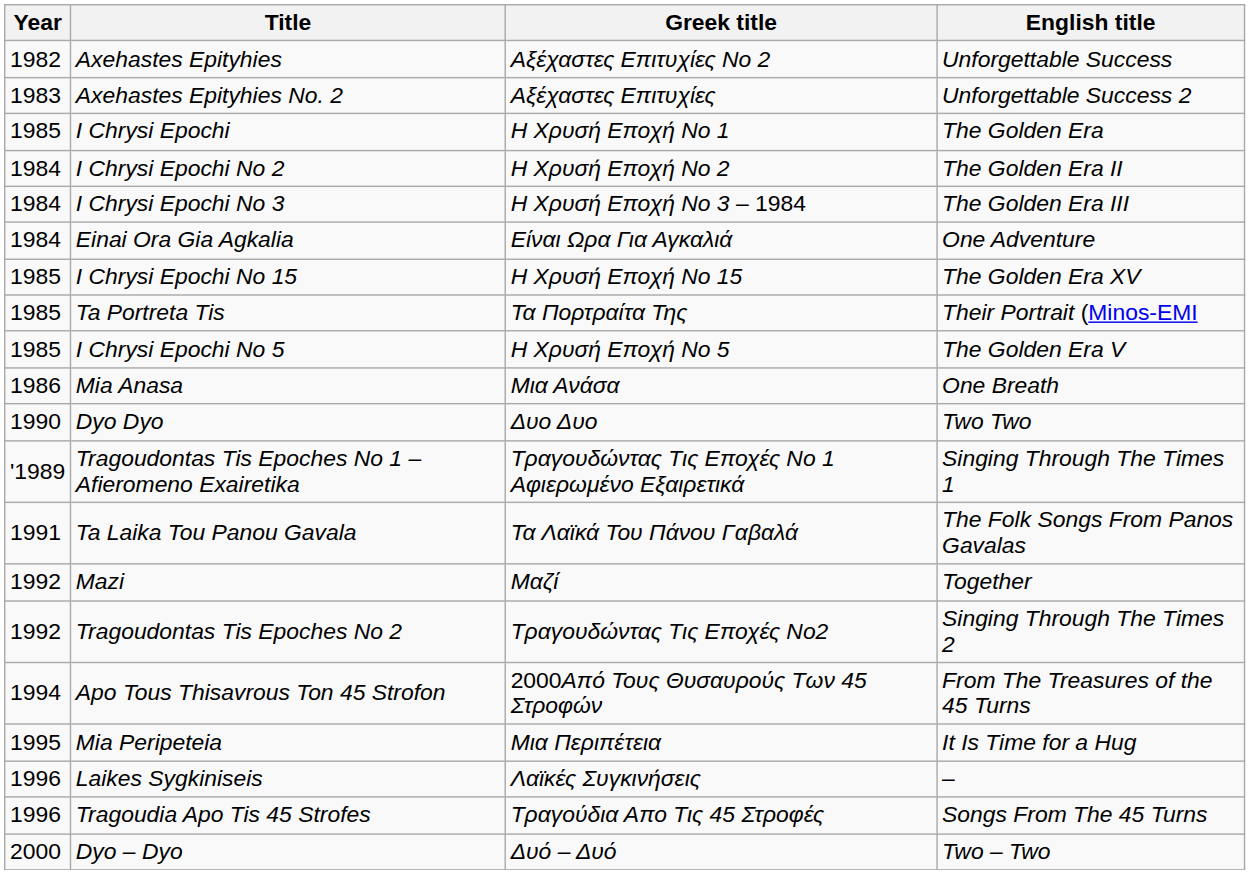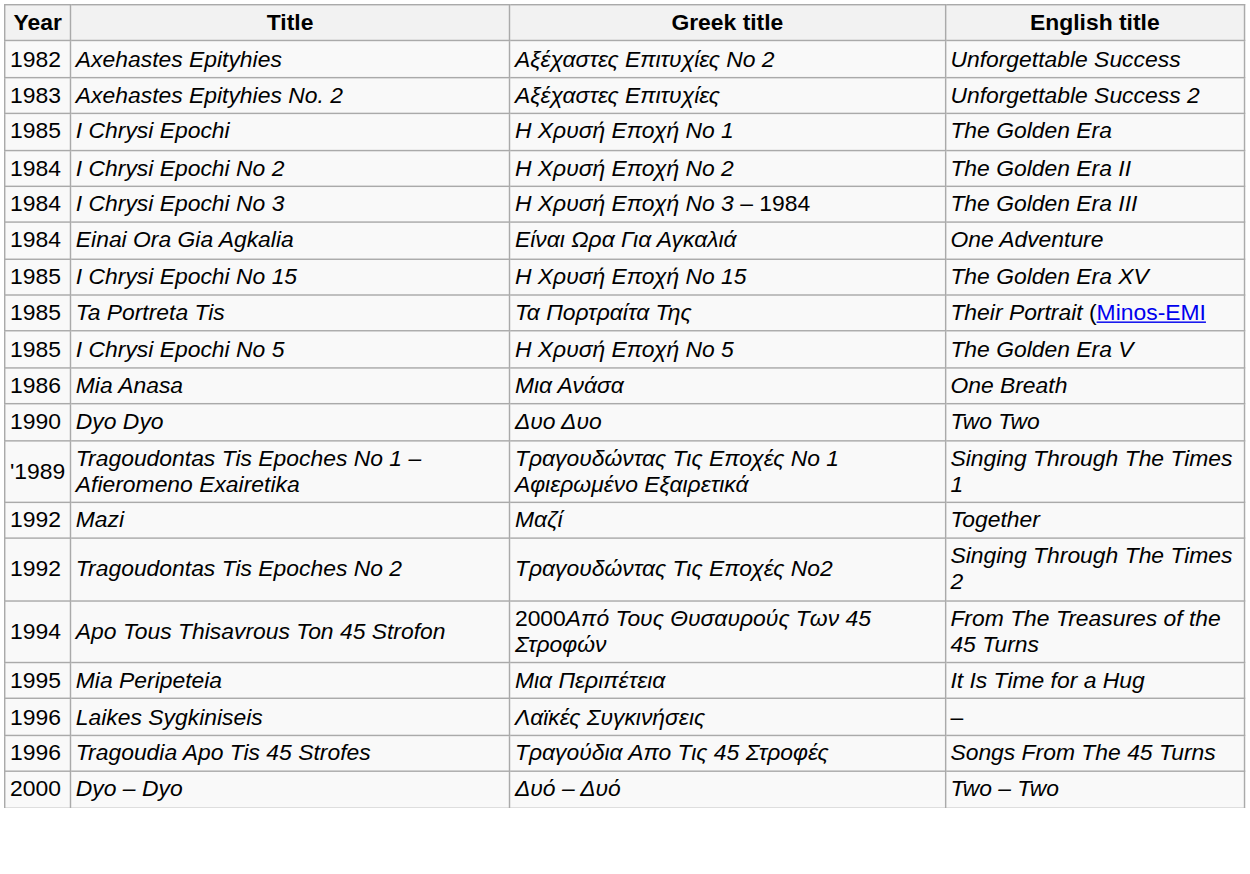 <table class="wikitable">
 <tr>
 <th>Year</th>
 <th>Title</th>
 <th>Greek title</th>
 <th>English title</th>
 </tr>
 <tr>
 <td>1982</td>
 <td><em>Axehastes Epityhies</em></td>
 <td><em>Αξέχαστες Επιτυχίες Νο 2</em></td>
 <td><em>Unforgettable Success</em></td>
 </tr>
 <tr>
 <td>1983</td>
 <td><em>Axehastes Epityhies No. 2</em></td>
 <td><em>Αξέχαστες Επιτυχίες</em></td>
 <td><em>Unforgettable Success 2</em></td>
 </tr>
 <tr>
 <td>1985</td>
 <td><em>I Chrysi Epochi</em></td>
 <td><em>Η Χρυσή Εποχή Νο 1</em></td>
 <td><em>The Golden Era</em></td>
 </tr>
 <tr>
 <td>1984</td>
 <td><em>I Chrysi Epochi No 2</em></td>
 <td><em>Η Χρυσή Εποχή Νο 2</em></td>
 <td><em>The Golden Era II</em></td>
 </tr>
 <tr>
 <td>1984</td>
 <td><em>I Chrysi Epochi No 3</em></td>
 <td><em>Η Χρυσή Εποχή Νο 3</em> – 1984</td>
 <td><em>The Golden Era III</em></td>
 </tr>
 <tr>
 <td>1984</td>
 <td><em>Einai Ora Gia Agkalia</em></td>
 <td><em>Είναι Ωρα Για Αγκαλιά</em></td>
 <td><em>One Adventure</em></td>
 </tr>
 <tr>
 <td>1985</td>
 <td><em>I Chrysi Epochi No 15</em></td>
 <td><em>Η Χρυσή Εποχή Νο 15</em></td>
 <td><em>The Golden Era XV</em></td>
 </tr>
 <tr>
 <td>1985</td>
 <td><em>Ta Portreta Tis</em></td>
 <td><em>Τα Πορτραίτα Της</em></td>
 <td><em>Their Portrait</em> (<a href='#'>Minos-EMI</a></td>
 </tr>
 <tr>
 <td>1985</td>
 <td><em>I Chrysi Epochi No 5</em></td>
 <td><em>Η Χρυσή Εποχή Νο 5</em></td>
 <td><em>The Golden Era V</em></td>
 </tr>
 <tr>
 <td>1986</td>
 <td><em>Mia Anasa</em></td>
 <td><em>Μια Ανάσα</em></td>
 <td><em>One Breath</em></td>
 </tr>
 <tr>
 <td>1990</td>
 <td><em>Dyo Dyo</em></td>
 <td><em>Δυο Δυο</em></td>
 <td><em>Two Two</em></td>
 </tr>
 <tr>
 <td>'1989</td>
 <td><em>Tragoudontas Tis Epoches No 1 – Afieromeno Exairetika</em></td>
 <td><em>Τραγουδώντας Τις Εποχές Νο 1 Αφιερωμένο Εξαιρετικά</em></td>
 <td><em>Singing Through The Times 1</em></td>
 </tr>
 <tr>
-<td>1991</td>
-<td><em>Ta Laika Tou Panou Gavala</em></td>
-<td><em>Τα Λαϊκά Του Πάνου Γαβαλά</em></td>
-<td><em>The Folk Songs From Panos Gavalas</em></td>
-</tr>
-<tr>
 <td>1992</td>
 <td><em>Mazi</em></td>
 <td><em>Μαζί</em></td>
 <td><em>Together</em></td>
 </tr>
 <tr>
 <td>1992</td>
 <td><em>Tragoudontas Tis Epoches No 2</em></td>
 <td><em>Τραγουδώντας Τις Εποχές No2</em></td>
 <td><em>Singing Through The Times 2</em></td>
 </tr>
 <tr>
 <td>1994</td>
 <td><em>Apo Tous Thisavrous Ton 45 Strofon</em></td>
 <td>2000<em>Από Τους Θυσαυρούς Των 45 Στροφών</em></td>
 <td><em>From The Treasures of the 45 Turns</em></td>
 </tr>
 <tr>
 <td>1995</td>
 <td><em>Mia Peripeteia</em></td>
 <td><em>Μια Περιπέτεια</em></td>
 <td><em>It Is Time for a Hug</em></td>
 </tr>
 <tr>
 <td>1996</td>
 <td><em>Laikes Sygkiniseis</em></td>
 <td><em>Λαϊκές Συγκινήσεις</em></td>
 <td>–</td>
 </tr>
 <tr>
 <td>1996</td>
 <td><em>Tragoudia Apo Tis 45 Strofes</em></td>
 <td><em>Τραγούδια Απο Τις 45 Στροφές</em></td>
 <td><em>Songs From The 45 Turns</em></td>
 </tr>
 <tr>
 <td>2000</td>
 <td><em>Dyo – Dyo</em></td>
 <td><em>Δυό – Δυό</em></td>
 <td><em>Two – Two</em></td>
 </tr>
 </table>
